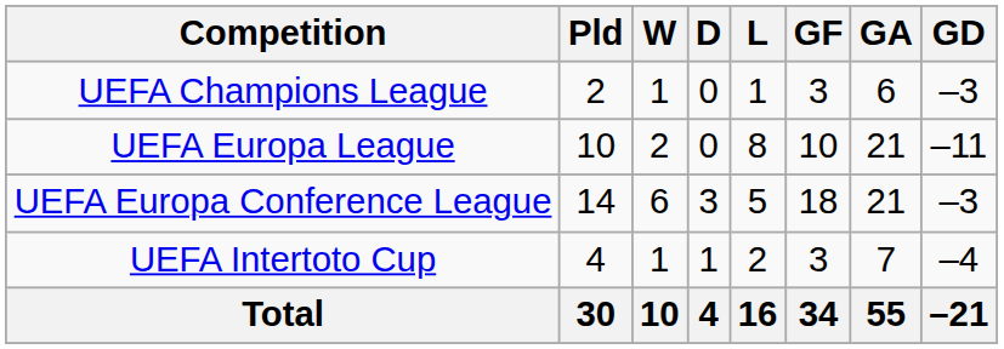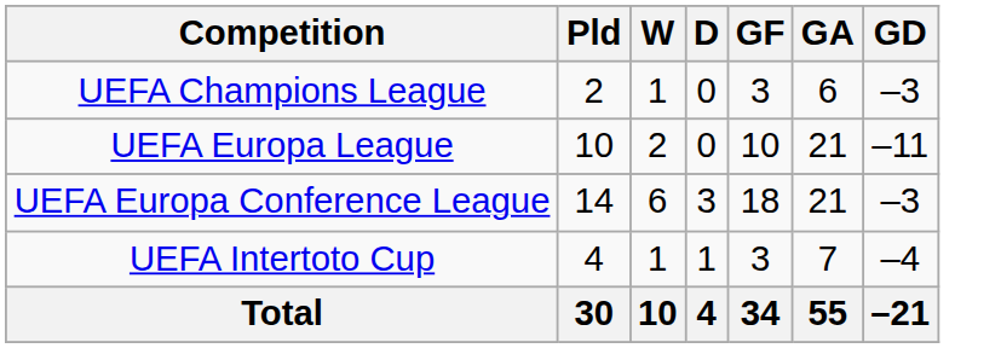 <table class="wikitable" style="text-align: center;">
 <tr>
 <th>Competition</th>
 <th>Pld</th>
 <th>W</th>
 <th>D</th>
-<th>L</th>
 <th>GF</th>
 <th>GA</th>
 <th>GD</th>
 </tr>
 <tr>
 <td><a href='#'>UEFA Champions League</a></td>
 <td>2</td>
 <td>1</td>
 <td>0</td>
-<td>1</td>
 <td>3</td>
 <td>6</td>
 <td>–3</td>
 </tr>
 <tr>
 <td><a href='#'>UEFA Europa League</a></td>
 <td>10</td>
 <td>2</td>
 <td>0</td>
-<td>8</td>
 <td>10</td>
 <td>21</td>
 <td>–11</td>
 </tr>
 <tr>
 <td><a href='#'>UEFA Europa Conference League</a></td>
 <td>14</td>
 <td>6</td>
 <td>3</td>
-<td>5</td>
 <td>18</td>
 <td>21</td>
 <td>–3</td>
 </tr>
 <tr>
 <td><a href='#'>UEFA Intertoto Cup</a></td>
 <td>4</td>
 <td>1</td>
 <td>1</td>
-<td>2</td>
 <td>3</td>
 <td>7</td>
 <td>–4</td>
 </tr>
 <tr>
 <th>Total</th>
 <th>30</th>
 <th>10</th>
 <th>4</th>
-<th>16</th>
 <th>34</th>
 <th>55</th>
 <th>–21</th>
 </tr>
 </table>
